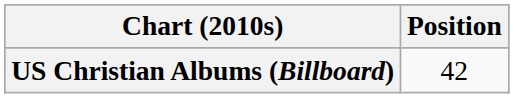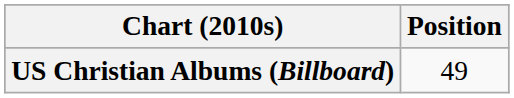 <table class="wikitable plainrowheaders" style="text-align:center">
 <tr>
 <th scope="col">Chart (2010s)</th>
 <th scope="col">Position</th>
 </tr>
 <tr>
 <th scope="row">US Christian Albums (<em>Billboard</em>)</th>
-<td>42</td>
+<td>49</td>
 </tr>
 </table>
